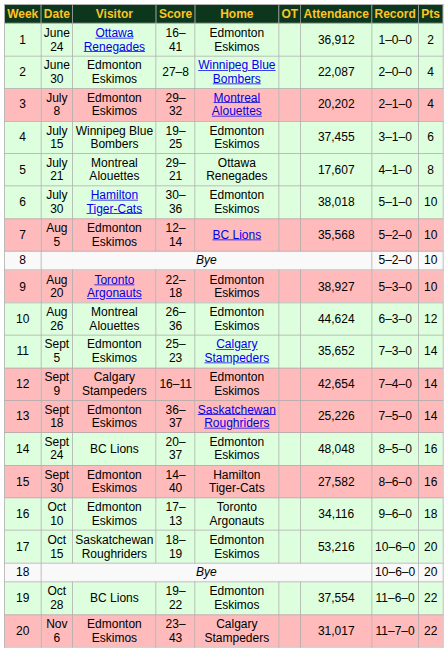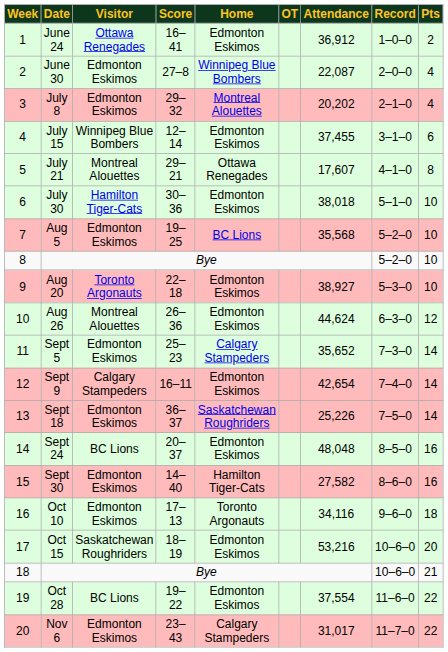 <table class="wikitable" width="80%">
 <tr align="center" style="background:#0C371D;color:#ffc322;">
 <td><strong>Week</strong></td>
 <td><strong>Date</strong></td>
 <td><strong>Visitor</strong></td>
 <td><strong>Score</strong></td>
 <td><strong>Home</strong></td>
 <td><strong>OT</strong></td>
 <td><strong>Attendance</strong></td>
 <td><strong>Record</strong></td>
 <td><strong>Pts</strong></td>
 </tr>
 <tr align="center" bgcolor="#ddffdd">
 <td>1</td>
 <td>June 24</td>
 <td><a href='#'>Ottawa Renegades</a></td>
 <td>16–41</td>
 <td>Edmonton Eskimos</td>
 <td></td>
 <td>36,912</td>
 <td>1–0–0</td>
 <td>2</td>
 </tr>
 <tr align="center" bgcolor="#ddffdd">
 <td>2</td>
 <td>June 30</td>
 <td>Edmonton Eskimos</td>
 <td>27–8</td>
 <td><a href='#'>Winnipeg Blue Bombers</a></td>
 <td></td>
 <td>22,087</td>
 <td>2–0–0</td>
 <td>4</td>
 </tr>
 <tr align="center" bgcolor="#ffbbbb">
 <td>3</td>
 <td>July 8</td>
 <td>Edmonton Eskimos</td>
 <td>29–32</td>
 <td><a href='#'>Montreal Alouettes</a></td>
 <td></td>
 <td>20,202</td>
 <td>2–1–0</td>
 <td>4</td>
 </tr>
 <tr align="center" bgcolor="#ddffdd">
 <td>4</td>
 <td>July 15</td>
 <td>Winnipeg Blue Bombers</td>
-<td>19–25</td>
+<td>12–14</td>
 <td>Edmonton Eskimos</td>
 <td></td>
 <td>37,455</td>
 <td>3–1–0</td>
 <td>6</td>
 </tr>
 <tr align="center" bgcolor="#ddffdd">
 <td>5</td>
 <td>July 21</td>
 <td>Montreal Alouettes</td>
 <td>29–21</td>
 <td>Ottawa Renegades</td>
 <td></td>
 <td>17,607</td>
 <td>4–1–0</td>
 <td>8</td>
 </tr>
 <tr align="center" bgcolor="#ddffdd">
 <td>6</td>
 <td>July 30</td>
 <td><a href='#'>Hamilton Tiger-Cats</a></td>
 <td>30–36</td>
 <td>Edmonton Eskimos</td>
 <td></td>
 <td>38,018</td>
 <td>5–1–0</td>
 <td>10</td>
 </tr>
 <tr align="center" bgcolor="#ffbbbb">
 <td>7</td>
 <td>Aug 5</td>
 <td>Edmonton Eskimos</td>
-<td>12–14</td>
+<td>19–25</td>
 <td><a href='#'>BC Lions</a></td>
 <td></td>
 <td>35,568</td>
 <td>5–2–0</td>
 <td>10</td>
 </tr>
 <tr align="center">
 <td>8</td>
 <td colSpan=6 align="center"><em>Bye</em></td>
 <td>5–2–0</td>
 <td>10</td>
 </tr>
 <tr align="center" bgcolor="#ffbbbb">
 <td>9</td>
 <td>Aug 20</td>
 <td><a href='#'>Toronto Argonauts</a></td>
 <td>22–18</td>
 <td>Edmonton Eskimos</td>
 <td></td>
 <td>38,927</td>
 <td>5–3–0</td>
 <td>10</td>
 </tr>
 <tr align="center" bgcolor="#ddffdd">
 <td>10</td>
 <td>Aug 26</td>
 <td>Montreal Alouettes</td>
 <td>26–36</td>
 <td>Edmonton Eskimos</td>
 <td></td>
 <td>44,624</td>
 <td>6–3–0</td>
 <td>12</td>
 </tr>
 <tr align="center" bgcolor="#ddffdd">
 <td>11</td>
 <td>Sept 5</td>
 <td>Edmonton Eskimos</td>
 <td>25–23</td>
 <td><a href='#'>Calgary Stampeders</a></td>
 <td></td>
 <td>35,652</td>
 <td>7–3–0</td>
 <td>14</td>
 </tr>
 <tr align="center" bgcolor="#ffbbbb">
 <td>12</td>
 <td>Sept 9</td>
 <td>Calgary Stampeders</td>
 <td>16–11</td>
 <td>Edmonton Eskimos</td>
 <td></td>
 <td>42,654</td>
 <td>7–4–0</td>
 <td>14</td>
 </tr>
 <tr align="center" bgcolor="#ffbbbb">
 <td>13</td>
 <td>Sept 18</td>
 <td>Edmonton Eskimos</td>
 <td>36–37</td>
 <td><a href='#'>Saskatchewan Roughriders</a></td>
 <td></td>
 <td>25,226</td>
 <td>7–5–0</td>
 <td>14</td>
 </tr>
 <tr align="center" bgcolor="#ddffdd">
 <td>14</td>
 <td>Sept 24</td>
 <td>BC Lions</td>
 <td>20–37</td>
 <td>Edmonton Eskimos</td>
 <td></td>
 <td>48,048</td>
 <td>8–5–0</td>
 <td>16</td>
 </tr>
 <tr align="center" bgcolor="ffbbbb">
 <td>15</td>
 <td>Sept 30</td>
 <td>Edmonton Eskimos</td>
 <td>14–40</td>
 <td>Hamilton Tiger-Cats</td>
 <td></td>
 <td>27,582</td>
 <td>8–6–0</td>
 <td>16</td>
 </tr>
 <tr align="center" bgcolor="ddffdd">
 <td>16</td>
 <td>Oct 10</td>
 <td>Edmonton Eskimos</td>
 <td>17–13</td>
 <td>Toronto Argonauts</td>
 <td></td>
 <td>34,116</td>
 <td>9–6–0</td>
 <td>18</td>
 </tr>
 <tr align="center" bgcolor="#ddffdd">
 <td>17</td>
 <td>Oct 15</td>
 <td>Saskatchewan Roughriders</td>
 <td>18–19</td>
 <td>Edmonton Eskimos</td>
 <td></td>
 <td>53,216</td>
 <td>10–6–0</td>
 <td>20</td>
 </tr>
 <tr align="center">
 <td>18</td>
 <td colSpan=6 align="center"><em>Bye</em></td>
 <td>10–6–0</td>
-<td>20</td>
+<td>21</td>
 </tr>
 <tr align="center" bgcolor="#ddffdd">
 <td>19</td>
 <td>Oct 28</td>
 <td>BC Lions</td>
 <td>19–22</td>
 <td>Edmonton Eskimos</td>
 <td></td>
 <td>37,554</td>
 <td>11–6–0</td>
 <td>22</td>
 </tr>
 <tr align="center" bgcolor="ffbbbb">
 <td>20</td>
 <td>Nov 6</td>
 <td>Edmonton Eskimos</td>
 <td>23–43</td>
 <td>Calgary Stampeders</td>
 <td></td>
 <td>31,017</td>
 <td>11–7–0</td>
 <td>22</td>
 </tr>
 </table>
